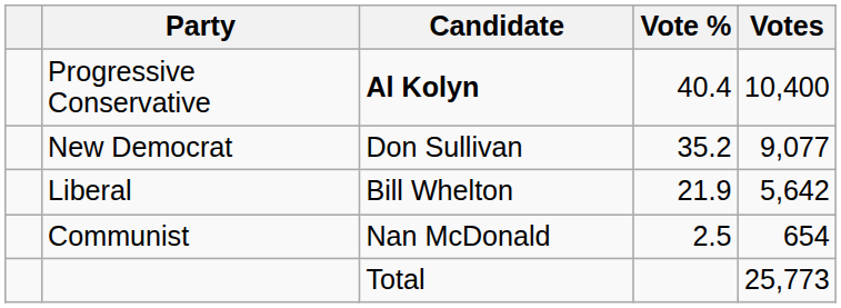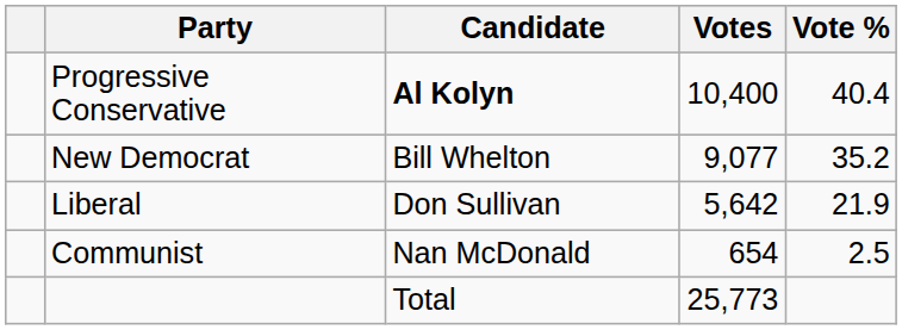 <table class="wikitable">
 <tr>
 <th></th>
 <th scope="col" width="175">Party</th>
 <th scope="col" width="150">Candidate</th>
+<th>Votes</th>
 <th>Vote %</th>
-<th>Votes</th>
 </tr>
 <tr>
 <td>   </td>
 <td>Progressive Conservative</td>
 <td><strong>Al Kolyn</strong></td>
+<td align=right>10,400</td>
 <td align=right>40.4</td>
-<td align=right>10,400</td>
 </tr>
 <tr>
 <td>   </td>
 <td>New Democrat</td>
-<td>Don Sullivan</td>
+<td>Bill Whelton</td>
+<td align=right>9,077</td>
 <td align=right>35.2</td>
-<td align=right>9,077</td>
 </tr>
 <tr |>
 <td>   </td>
 <td>Liberal</td>
-<td>Bill Whelton</td>
+<td>Don Sullivan</td>
+<td align=right>5,642</td>
 <td align=right>21.9</td>
-<td align=right>5,642</td>
 </tr>
 <tr>
 <td>   </td>
 <td>Communist</td>
 <td>Nan McDonald</td>
+<td align=right>654</td>
 <td align=right>2.5</td>
-<td align=right>654</td>
 </tr>
 <tr>
 <td></td>
 <td></td>
 <td>Total</td>
+<td align=right>25,773</td>
 <td></td>
-<td align=right>25,773</td>
 </tr>
 </table>
